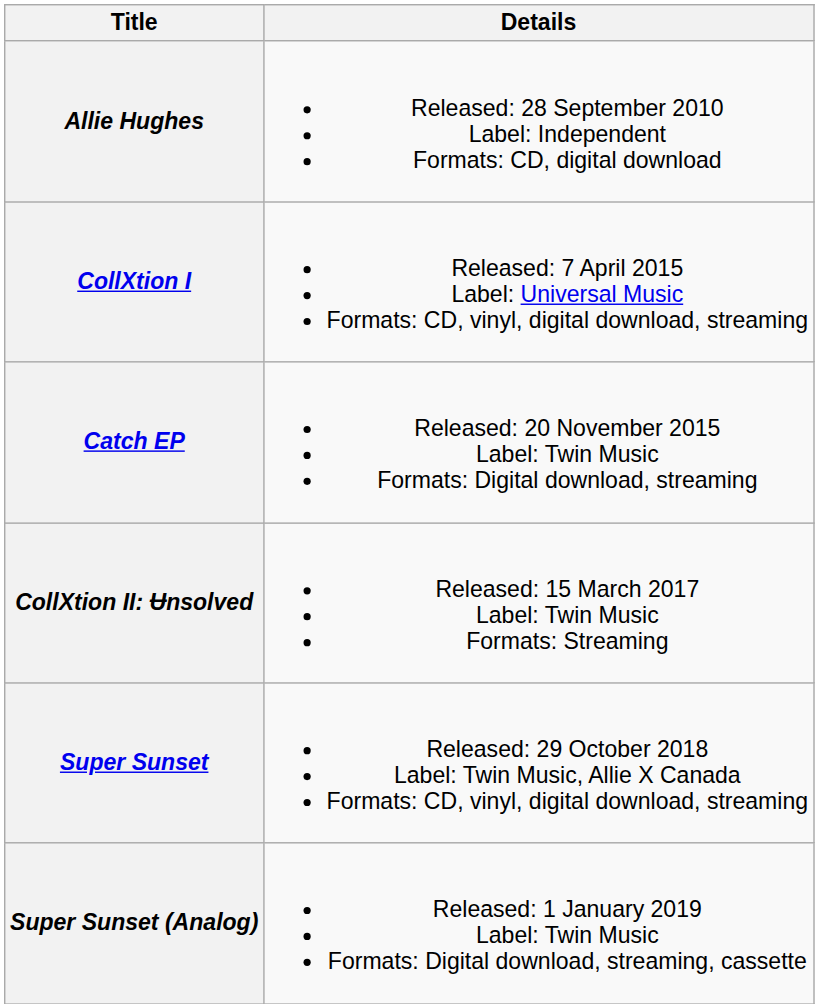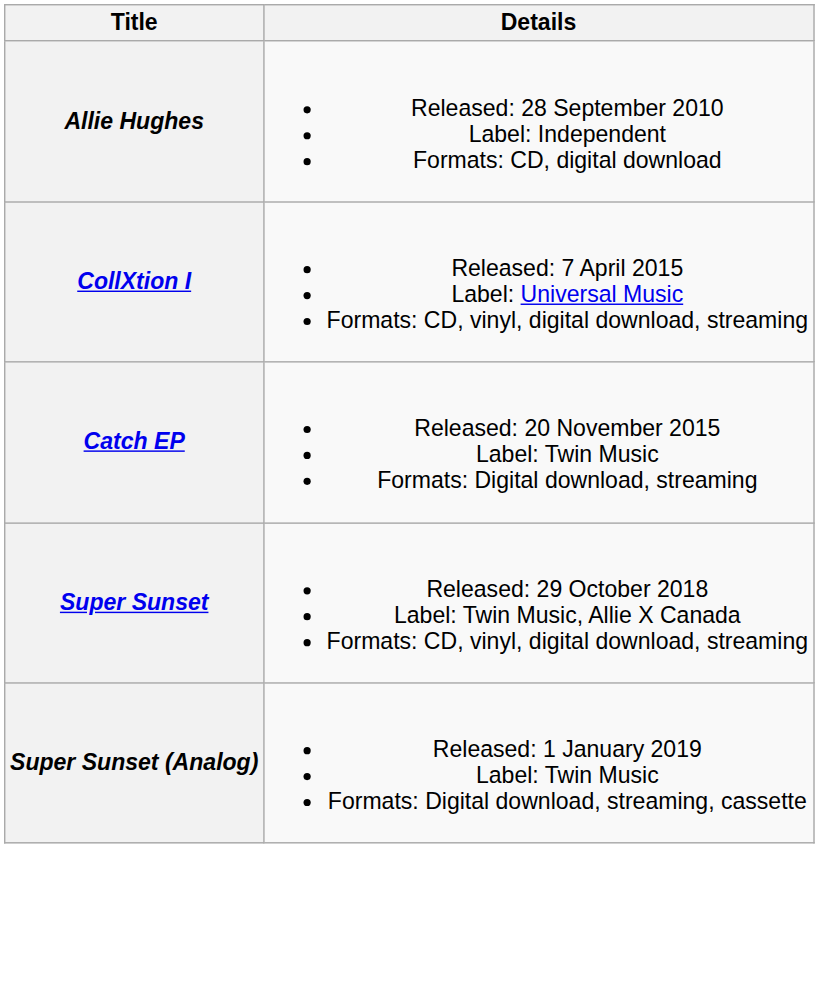 <table class="wikitable plainrowheaders" style="text-align:center;">
 <tr>
 <th>Title</th>
 <th>Details</th>
 </tr>
 <tr>
 <th scope="row"><em>Allie Hughes</em></th>
 <td><br><ul><li>Released: 28 September 2010</li><li>Label: Independent</li><li>Formats: CD, digital download</li></ul></td>
 </tr>
 <tr>
 <th scope="row"><em><a href='#'>CollXtion I</a></em></th>
 <td><br><ul><li>Released: 7 April 2015 </li><li>Label: <a href='#'>Universal Music</a></li><li>Formats: CD, vinyl, digital download, streaming</li></ul></td>
 </tr>
 <tr>
 <th scope="row"><em><a href='#'>Catch EP</a></em></th>
 <td><br><ul><li>Released: 20 November 2015 </li><li>Label: Twin Music</li><li>Formats: Digital download, streaming</li></ul></td>
 </tr>
 <tr>
-<th scope="row"><em>CollXtion II: Ʉnsolved</em></th>
-<td><br><ul><li>Released: 15 March 2017</li><li>Label: Twin Music</li><li>Formats: Streaming</li></ul></td>
-</tr>
-<tr>
 <th scope="row"><em><a href='#'>Super Sunset</a></em></th>
 <td><br><ul><li>Released: 29 October 2018</li><li>Label: Twin Music, Allie X Canada</li><li>Formats: CD, vinyl, digital download, streaming</li></ul></td>
 </tr>
 <tr>
 <th scope="row"><em>Super Sunset (Analog)</em></th>
 <td><br><ul><li>Released: 1 January 2019</li><li>Label: Twin Music</li><li>Formats: Digital download, streaming, cassette</li></ul></td>
 </tr>
 </table>
